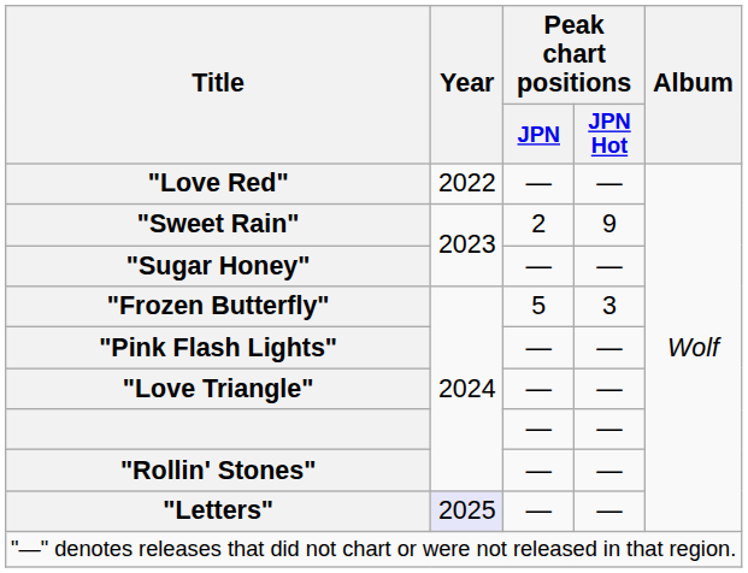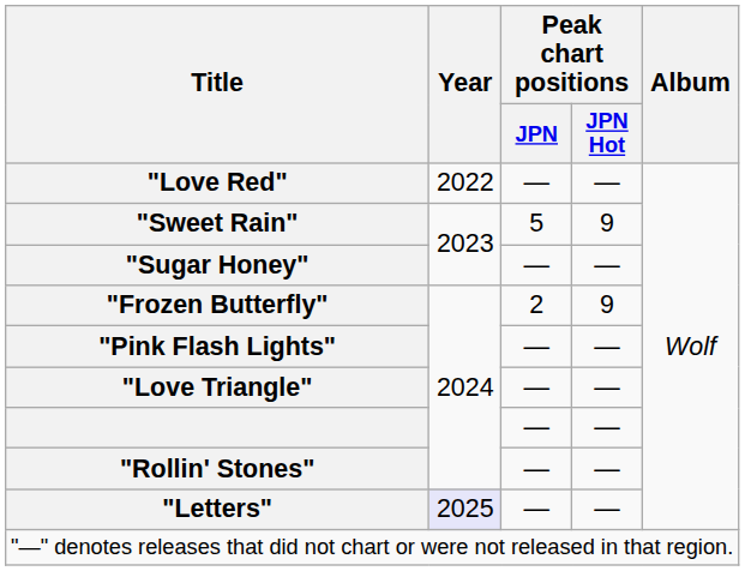 <table class="wikitable plainrowheaders" style="text-align:center;">
 <tr>
 <th rowspan="2" scope="col" style="width:16em;">Title</th>
 <th rowspan="2" scope="col">Year</th>
 <th colspan="2" scope="col">Peak chart positions</th>
 <th rowspan="2" scope="col">Album</th>
 </tr>
 <tr>
 <th scope="col" style="width:2.75em;font-size:85%;"><a href='#'>JPN</a><br></th>
 <th scope="col" style="width:2.75em;font-size:85%;"><a href='#'>JPN<br>Hot</a><br></th>
 </tr>
 <tr>
 <th scope="row">"Love Red"</th>
 <td>2022</td>
 <td>—</td>
 <td>—</td>
 <td rowspan="9"><em>Wolf</em></td>
 </tr>
 <tr>
 <th scope="row">"Sweet Rain"</th>
 <td rowspan="2">2023</td>
-<td>2</td>
+<td>5</td>
 <td>9</td>
 </tr>
 <tr>
 <th scope="row">"Sugar Honey"</th>
 <td>—</td>
 <td>—</td>
 </tr>
 <tr>
 <th scope="row">"Frozen Butterfly"</th>
 <td rowspan="5">2024</td>
-<td>5</td>
-<td>3</td>
+<td>2</td>
+<td>9</td>
 </tr>
 <tr>
 <th scope="row">"Pink Flash Lights"</th>
 <td>—</td>
 <td>—</td>
 </tr>
 <tr>
 <th scope="row">"Love Triangle"</th>
 <td>—</td>
 <td>—</td>
 </tr>
 <tr>
 <th scope="row"></th>
 <td>—</td>
 <td>—</td>
 </tr>
 <tr>
 <th scope="row">"Rollin' Stones"</th>
 <td>—</td>
 <td>—</td>
 </tr>
 <tr>
 <th scope="row">"Letters"</th>
 <td style="background: lavender;">2025</td>
 <td>—</td>
 <td>—</td>
 </tr>
 <tr>
 <td colspan="5" style="font-size:85%">"—" denotes releases that did not chart or were not released in that region.</td>
 </tr>
 </table>
